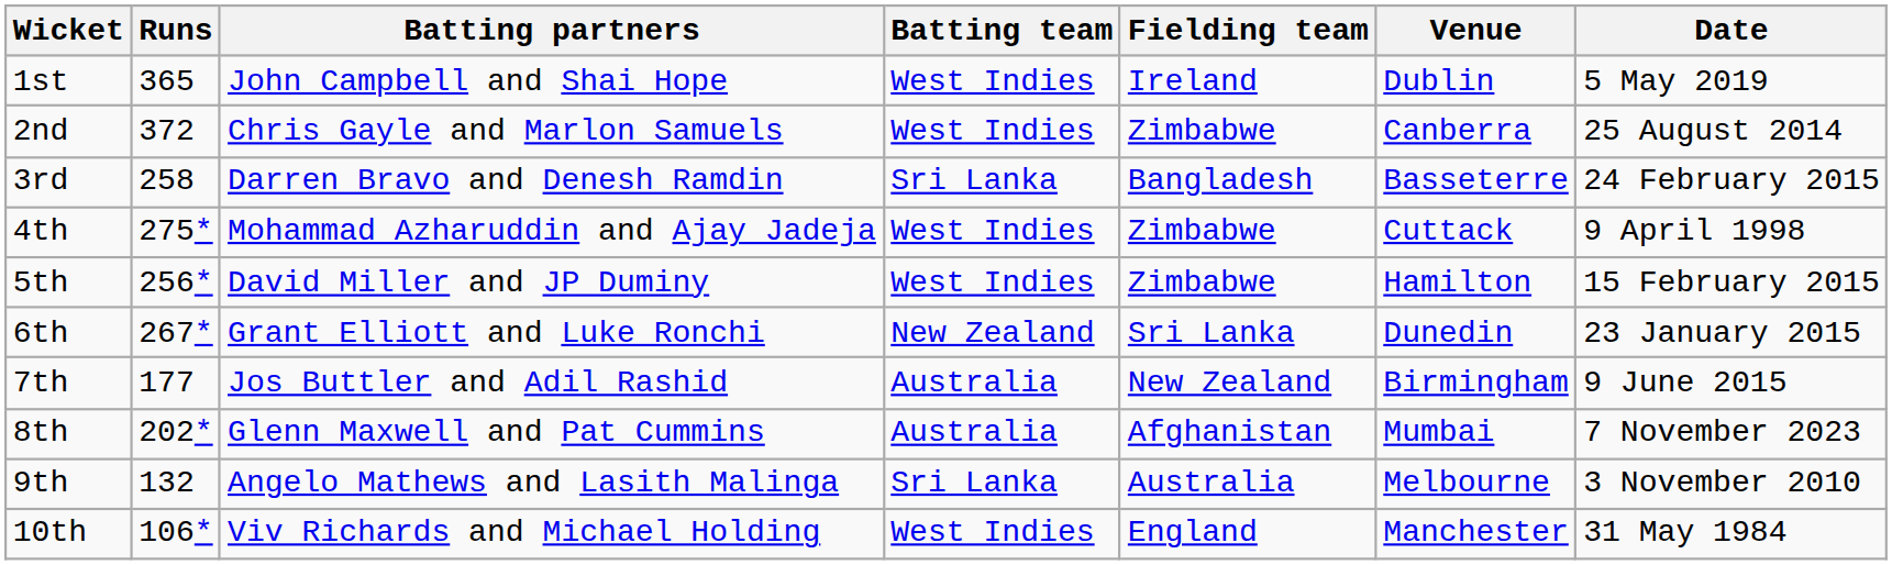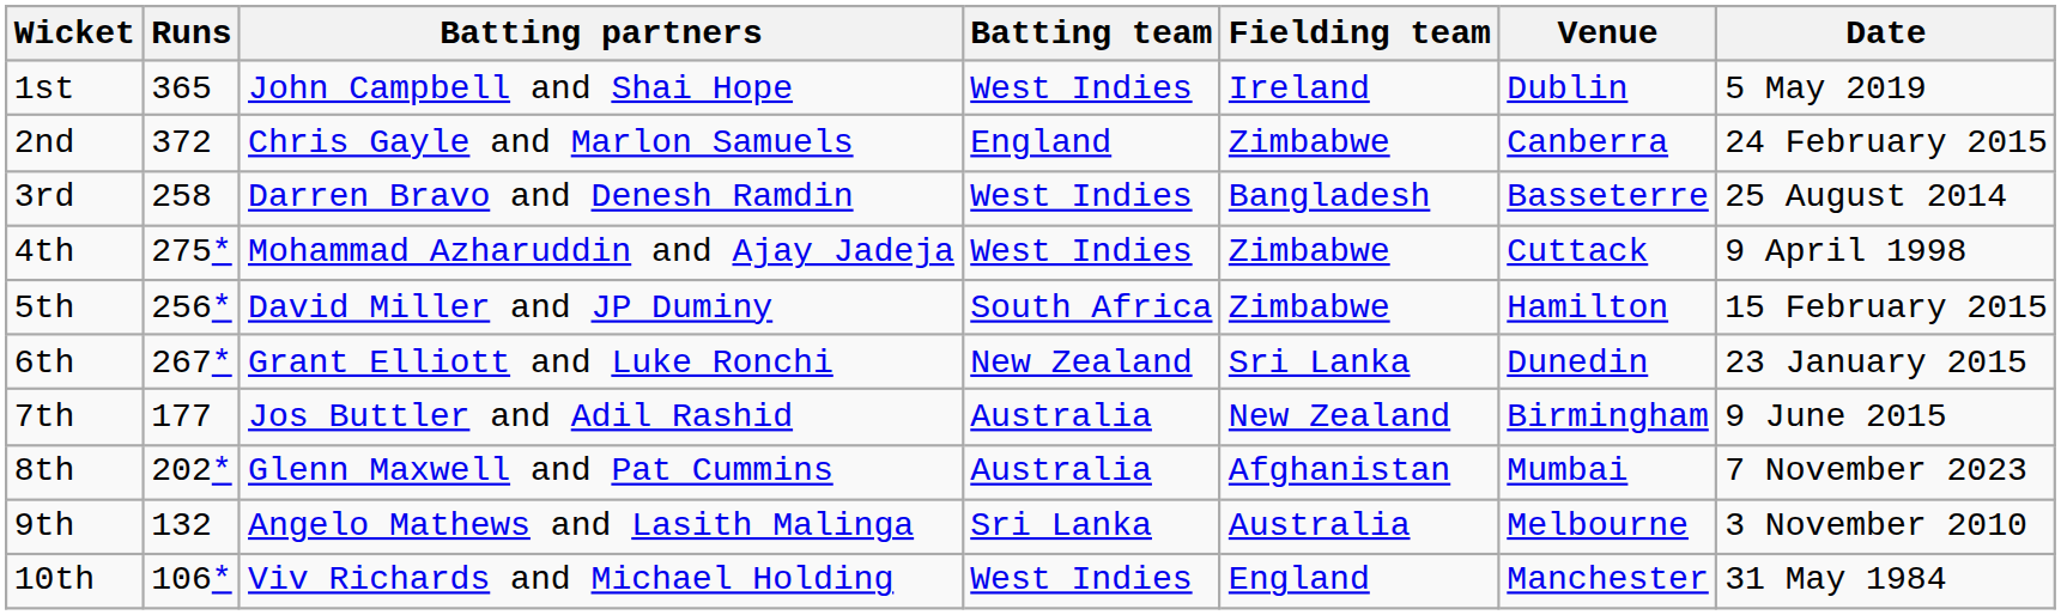 <table class="wikitable">
 <tr>
 <th>Wicket</th>
 <th>Runs</th>
 <th>Batting partners</th>
 <th>Batting team</th>
 <th>Fielding team</th>
 <th>Venue</th>
 <th>Date</th>
 </tr>
 <tr>
 <td>1st</td>
 <td>365</td>
 <td><a href='#'>John Campbell</a> and <a href='#'>Shai Hope</a></td>
 <td><a href='#'>West Indies</a></td>
 <td><a href='#'>Ireland</a></td>
 <td><a href='#'>Dublin</a></td>
 <td>5 May 2019</td>
 </tr>
 <tr>
 <td>2nd</td>
 <td>372</td>
 <td><a href='#'>Chris Gayle</a> and <a href='#'>Marlon Samuels</a></td>
-<td><a href='#'>West Indies</a></td>
+<td><a href='#'>England</a></td>
 <td><a href='#'>Zimbabwe</a></td>
 <td><a href='#'>Canberra</a></td>
-<td>25 August 2014</td>
+<td>24 February 2015</td>
 </tr>
 <tr>
 <td>3rd</td>
 <td>258</td>
 <td><a href='#'>Darren Bravo</a> and <a href='#'>Denesh Ramdin</a></td>
-<td><a href='#'>Sri Lanka</a></td>
+<td><a href='#'>West Indies</a></td>
 <td><a href='#'>Bangladesh</a></td>
 <td><a href='#'>Basseterre</a></td>
-<td>24 February 2015</td>
+<td>25 August 2014</td>
 </tr>
 <tr>
 <td>4th</td>
 <td>275<a href='#'>*</a></td>
 <td><a href='#'>Mohammad Azharuddin</a> and <a href='#'>Ajay Jadeja</a></td>
 <td><a href='#'>West Indies</a></td>
 <td><a href='#'>Zimbabwe</a></td>
 <td><a href='#'>Cuttack</a></td>
 <td>9 April 1998</td>
 </tr>
 <tr>
 <td>5th</td>
 <td>256<a href='#'>*</a></td>
 <td><a href='#'>David Miller</a> and <a href='#'>JP Duminy</a></td>
-<td><a href='#'>West Indies</a></td>
+<td><a href='#'>South Africa</a></td>
 <td><a href='#'>Zimbabwe</a></td>
 <td><a href='#'>Hamilton</a></td>
 <td>15 February 2015</td>
 </tr>
 <tr>
 <td>6th</td>
 <td>267<a href='#'>*</a></td>
 <td><a href='#'>Grant Elliott</a> and <a href='#'>Luke Ronchi</a></td>
 <td><a href='#'>New Zealand</a></td>
 <td><a href='#'>Sri Lanka</a></td>
 <td><a href='#'>Dunedin</a></td>
 <td>23 January 2015</td>
 </tr>
 <tr>
 <td>7th</td>
 <td>177</td>
 <td><a href='#'>Jos Buttler</a> and <a href='#'>Adil Rashid</a></td>
 <td><a href='#'>Australia</a></td>
 <td><a href='#'>New Zealand</a></td>
 <td><a href='#'>Birmingham</a></td>
 <td>9 June 2015</td>
 </tr>
 <tr>
 <td>8th</td>
 <td>202<a href='#'>*</a></td>
 <td><a href='#'>Glenn Maxwell</a> and <a href='#'>Pat Cummins</a></td>
 <td><a href='#'>Australia</a></td>
 <td><a href='#'>Afghanistan</a></td>
 <td><a href='#'>Mumbai</a></td>
 <td>7 November 2023</td>
 </tr>
 <tr>
 <td>9th</td>
 <td>132</td>
 <td><a href='#'>Angelo Mathews</a> and <a href='#'>Lasith Malinga</a></td>
 <td><a href='#'>Sri Lanka</a></td>
 <td><a href='#'>Australia</a></td>
 <td><a href='#'>Melbourne</a></td>
 <td>3 November 2010</td>
 </tr>
 <tr>
 <td>10th</td>
 <td>106<a href='#'>*</a></td>
 <td><a href='#'>Viv Richards</a> and <a href='#'>Michael Holding</a></td>
 <td><a href='#'>West Indies</a></td>
 <td><a href='#'>England</a></td>
 <td><a href='#'>Manchester</a></td>
 <td>31 May 1984</td>
 </tr>
 </table>
